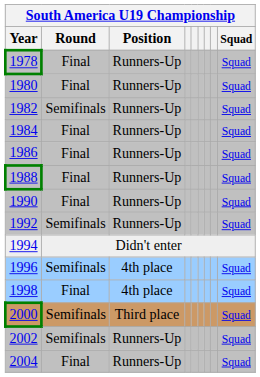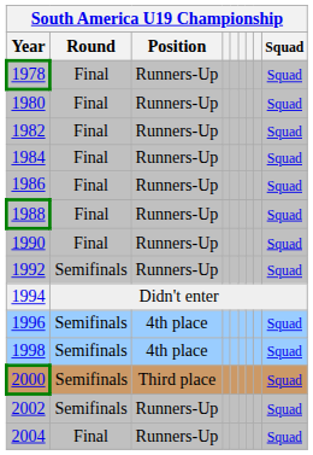 <table class="wikitable" style="text-align: center;">
 <tr>
 <th colspan=9><a href='#'>South America U19 Championship</a></th>
 </tr>
 <tr>
 <th>Year</th>
 <th>Round</th>
 <th>Position</th>
 <th></th>
 <th></th>
 <th></th>
 <th></th>
 <th></th>
 <th><small>Squad</small></th>
 </tr>
 <tr bgcolor=silver>
 <td Style="border:3px solid green"> <a href='#'>1978</a></td>
 <td>Final</td>
 <td>Runners-Up</td>
 <td></td>
 <td></td>
 <td></td>
 <td></td>
 <td></td>
 <td><small> <a href='#'>Squad</a></small></td>
 </tr>
 <tr bgcolor=silver>
 <td> <a href='#'>1980</a></td>
 <td>Final</td>
 <td>Runners-Up</td>
 <td></td>
 <td></td>
 <td></td>
 <td></td>
 <td></td>
 <td><small> <a href='#'>Squad</a></small></td>
 </tr>
 <tr bgcolor=silver>
 <td> <a href='#'>1982</a></td>
-<td>Semifinals</td>
+<td>Final</td>
 <td>Runners-Up</td>
 <td></td>
 <td></td>
 <td></td>
 <td></td>
 <td></td>
 <td><small> <a href='#'>Squad</a></small></td>
 </tr>
 <tr bgcolor=silver>
 <td> <a href='#'>1984</a></td>
 <td>Final</td>
 <td>Runners-Up</td>
 <td></td>
 <td></td>
 <td></td>
 <td></td>
 <td></td>
 <td><small> <a href='#'>Squad</a></small></td>
 </tr>
 <tr bgcolor=silver>
 <td> <a href='#'>1986</a></td>
 <td>Final</td>
 <td>Runners-Up</td>
 <td></td>
 <td></td>
 <td></td>
 <td></td>
 <td></td>
 <td><small> <a href='#'>Squad</a></small></td>
 </tr>
 <tr bgcolor=silver>
 <td Style="border:3px solid green"> <a href='#'>1988</a></td>
 <td>Final</td>
 <td>Runners-Up</td>
 <td></td>
 <td></td>
 <td></td>
 <td></td>
 <td></td>
 <td><small> <a href='#'>Squad</a></small></td>
 </tr>
 <tr bgcolor=silver>
 <td> <a href='#'>1990</a></td>
 <td>Final</td>
 <td>Runners-Up</td>
 <td></td>
 <td></td>
 <td></td>
 <td></td>
 <td></td>
 <td><small> <a href='#'>Squad</a></small></td>
 </tr>
 <tr bgcolor=silver>
 <td> <a href='#'>1992</a></td>
 <td>Semifinals</td>
 <td>Runners-Up</td>
 <td></td>
 <td></td>
 <td></td>
 <td></td>
 <td></td>
 <td><small> <a href='#'>Squad</a></small></td>
 </tr>
 <tr bgcolor="efefef">
 <td> <a href='#'>1994</a></td>
 <td colspan=9>Didn't enter</td>
 </tr>
 <tr bgcolor=9acdff>
 <td> <a href='#'>1996</a></td>
 <td>Semifinals</td>
 <td>4th place</td>
 <td></td>
 <td></td>
 <td></td>
 <td></td>
 <td></td>
 <td><small> <a href='#'>Squad</a></small></td>
 </tr>
 <tr bgcolor=9acdff>
 <td> <a href='#'>1998</a></td>
-<td>Final</td>
+<td>Semifinals</td>
 <td>4th place</td>
 <td></td>
 <td></td>
 <td></td>
 <td></td>
 <td></td>
 <td><small> <a href='#'>Squad</a></small></td>
 </tr>
 <tr bgcolor=cc9966>
 <td Style="border:3px solid green"> <a href='#'>2000</a></td>
 <td>Semifinals</td>
 <td>Third place</td>
 <td></td>
 <td></td>
 <td></td>
 <td></td>
 <td></td>
 <td><small> <a href='#'>Squad</a></small></td>
 </tr>
 <tr bgcolor=silver>
 <td> <a href='#'>2002</a></td>
 <td>Semifinals</td>
 <td>Runners-Up</td>
 <td></td>
 <td></td>
 <td></td>
 <td></td>
 <td></td>
 <td><small> <a href='#'>Squad</a></small></td>
 </tr>
 <tr bgcolor=silver>
 <td> <a href='#'>2004</a></td>
 <td>Final</td>
 <td>Runners-Up</td>
 <td></td>
 <td></td>
 <td></td>
 <td></td>
 <td></td>
 <td><small> <a href='#'>Squad</a></small></td>
 </tr>
 </table>
